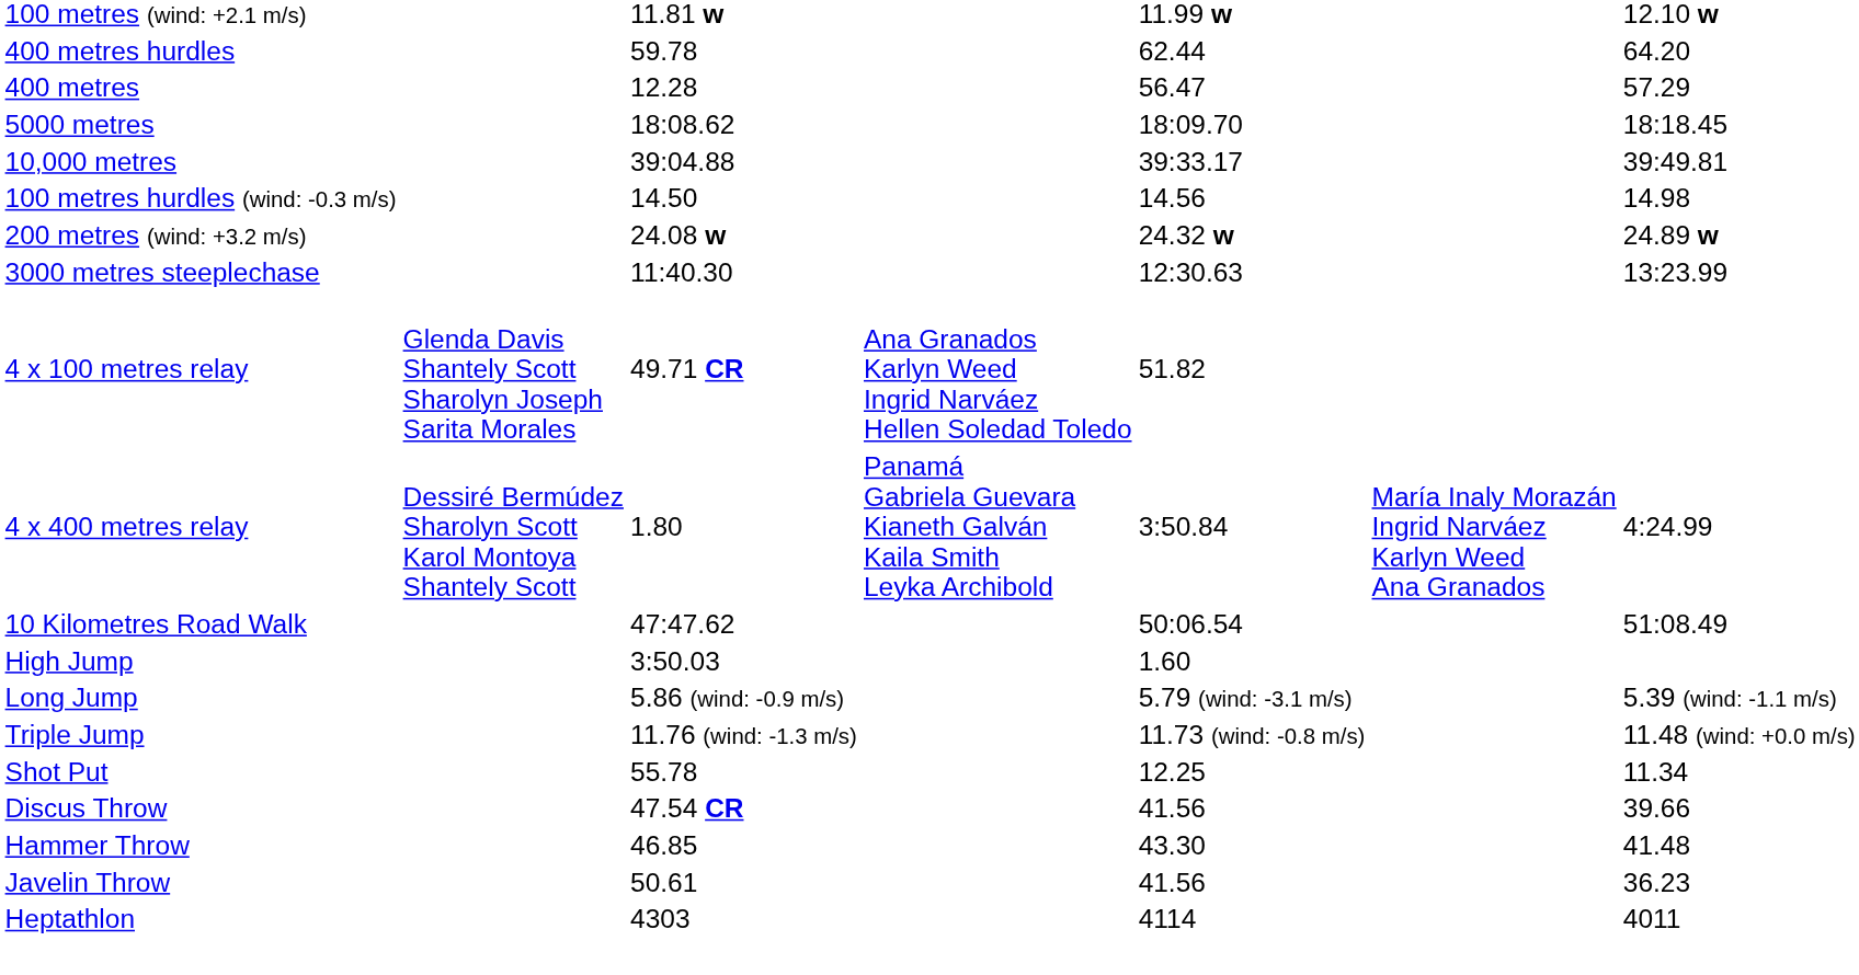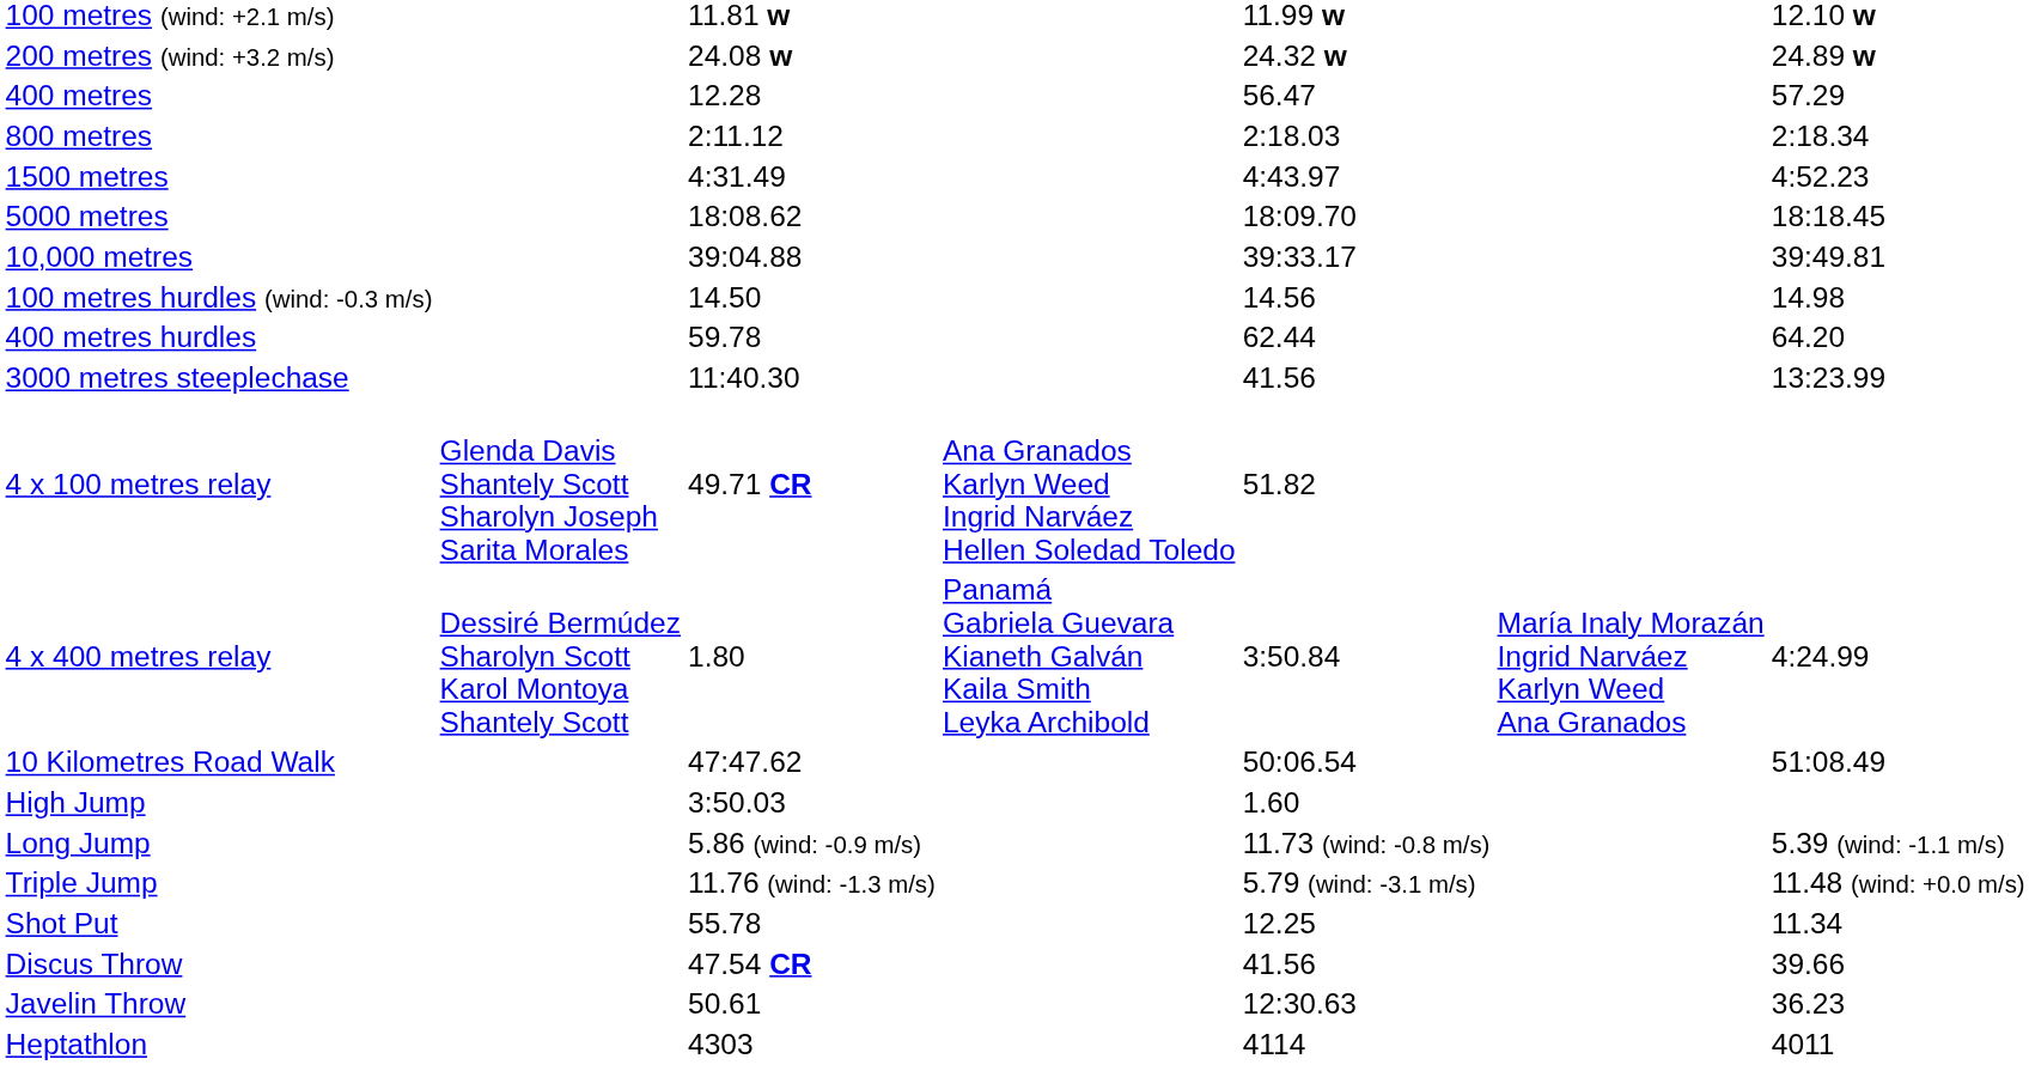 <table>
 <tr>
 <td><a href='#'>100 metres</a> <small>(wind: +2.1 m/s)</small></td>
 <td></td>
 <td>11.81 <strong>w</strong></td>
 <td></td>
 <td>11.99 <strong>w</strong></td>
 <td></td>
 <td>12.10 <strong>w</strong></td>
 </tr>
 <tr>
-<td><a href='#'>400 metres hurdles</a></td>
+<td><a href='#'>200 metres</a> <small>(wind: +3.2 m/s)</small></td>
 <td></td>
-<td>59.78</td>
+<td>24.08 <strong>w</strong></td>
 <td></td>
-<td>62.44</td>
+<td>24.32 <strong>w</strong></td>
 <td></td>
-<td>64.20</td>
+<td>24.89 <strong>w</strong></td>
 </tr>
 <tr>
 <td><a href='#'>400 metres</a></td>
 <td></td>
 <td>12.28</td>
 <td></td>
 <td>56.47</td>
 <td></td>
 <td>57.29</td>
+</tr>
+<tr>
+<td><a href='#'>800 metres</a></td>
+<td></td>
+<td>2:11.12</td>
+<td></td>
+<td>2:18.03</td>
+<td></td>
+<td>2:18.34</td>
+</tr>
+<tr>
+<td><a href='#'>1500 metres</a></td>
+<td></td>
+<td>4:31.49</td>
+<td></td>
+<td>4:43.97</td>
+<td></td>
+<td>4:52.23</td>
 </tr>
 <tr>
 <td><a href='#'>5000 metres</a></td>
 <td></td>
 <td>18:08.62</td>
 <td></td>
 <td>18:09.70</td>
 <td></td>
 <td>18:18.45</td>
 </tr>
 <tr>
 <td><a href='#'>10,000 metres</a></td>
 <td></td>
 <td>39:04.88</td>
 <td></td>
 <td>39:33.17</td>
 <td></td>
 <td>39:49.81</td>
 </tr>
 <tr>
 <td><a href='#'>100 metres hurdles</a> <small>(wind: -0.3 m/s)</small></td>
 <td></td>
 <td>14.50</td>
 <td></td>
 <td>14.56</td>
 <td></td>
 <td>14.98</td>
 </tr>
 <tr>
-<td><a href='#'>200 metres</a> <small>(wind: +3.2 m/s)</small></td>
+<td><a href='#'>400 metres hurdles</a></td>
 <td></td>
-<td>24.08 <strong>w</strong></td>
+<td>59.78</td>
 <td></td>
-<td>24.32 <strong>w</strong></td>
+<td>62.44</td>
 <td></td>
-<td>24.89 <strong>w</strong></td>
+<td>64.20</td>
 </tr>
 <tr>
 <td><a href='#'>3000 metres steeplechase</a></td>
 <td></td>
 <td>11:40.30</td>
 <td></td>
-<td>12:30.63</td>
+<td>41.56</td>
 <td></td>
 <td>13:23.99</td>
 </tr>
 <tr>
 <td><a href='#'>4 x 100 metres relay</a></td>
 <td> <br> <a href='#'>Glenda Davis</a> <br> <a href='#'>Shantely Scott</a> <br> <a href='#'>Sharolyn Joseph</a> <br> <a href='#'>Sarita Morales</a></td>
 <td>49.71 <strong><a href='#'>CR</a></strong></td>
 <td> <br> <a href='#'>Ana Granados</a> <br> <a href='#'>Karlyn Weed</a> <br> <a href='#'>Ingrid Narváez</a> <br> <a href='#'>Hellen Soledad Toledo</a></td>
 <td>51.82</td>
 <td></td>
 </tr>
 <tr>
 <td><a href='#'>4 x 400 metres relay</a></td>
 <td> <br> <a href='#'>Dessiré Bermúdez</a> <br> <a href='#'>Sharolyn Scott</a> <br> <a href='#'>Karol Montoya</a> <br> <a href='#'>Shantely Scott</a></td>
 <td>1.80</td>
 <td> <a href='#'>Panamá</a> <br> <a href='#'>Gabriela Guevara</a> <br> <a href='#'>Kianeth Galván</a> <br> <a href='#'>Kaila Smith</a> <br> <a href='#'>Leyka Archibold</a></td>
 <td>3:50.84</td>
 <td> <br> <a href='#'>María Inaly Morazán</a> <br> <a href='#'>Ingrid Narváez</a> <br> <a href='#'>Karlyn Weed</a> <br> <a href='#'>Ana Granados</a></td>
 <td>4:24.99</td>
 </tr>
 <tr>
 <td><a href='#'>10 Kilometres Road Walk</a></td>
 <td></td>
 <td>47:47.62</td>
 <td></td>
 <td>50:06.54</td>
 <td></td>
 <td>51:08.49</td>
 </tr>
 <tr>
 <td><a href='#'>High Jump</a></td>
 <td></td>
 <td>3:50.03</td>
 <td> <br> </td>
 <td>1.60</td>
 <td></td>
 <td></td>
 </tr>
 <tr>
 <td><a href='#'>Long Jump</a></td>
 <td></td>
 <td>5.86 <small>(wind: -0.9 m/s)</small></td>
 <td></td>
-<td>5.79 <small>(wind: -3.1 m/s)</small></td>
+<td>11.73 <small>(wind: -0.8 m/s)</small></td>
 <td></td>
 <td>5.39 <small>(wind: -1.1 m/s)</small></td>
 </tr>
 <tr>
 <td><a href='#'>Triple Jump</a></td>
 <td></td>
 <td>11.76 <small>(wind: -1.3 m/s)</small></td>
 <td></td>
-<td>11.73 <small>(wind: -0.8 m/s)</small></td>
+<td>5.79 <small>(wind: -3.1 m/s)</small></td>
 <td></td>
 <td>11.48 <small>(wind: +0.0 m/s)</small></td>
 </tr>
 <tr>
 <td><a href='#'>Shot Put</a></td>
 <td></td>
 <td>55.78</td>
 <td></td>
 <td>12.25</td>
 <td></td>
 <td>11.34</td>
 </tr>
 <tr>
 <td><a href='#'>Discus Throw</a></td>
 <td></td>
 <td>47.54 <strong><a href='#'>CR</a></strong></td>
 <td></td>
 <td>41.56</td>
 <td></td>
 <td>39.66</td>
 </tr>
 <tr>
-<td><a href='#'>Hammer Throw</a></td>
-<td></td>
-<td>46.85</td>
-<td></td>
-<td>43.30</td>
-<td></td>
-<td>41.48</td>
-</tr>
-<tr>
 <td><a href='#'>Javelin Throw</a></td>
 <td></td>
 <td>50.61</td>
 <td></td>
-<td>41.56</td>
+<td>12:30.63</td>
 <td></td>
 <td>36.23</td>
 </tr>
 <tr>
 <td><a href='#'>Heptathlon</a></td>
 <td></td>
 <td>4303</td>
 <td></td>
 <td>4114</td>
 <td></td>
 <td>4011</td>
 </tr>
 </table>
